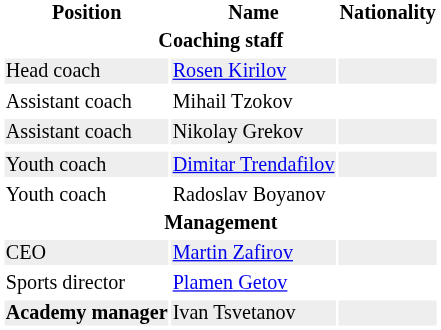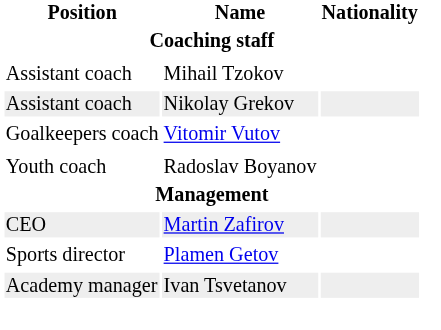 <table class="toccolours">
 <tr>
 <th bgcolor=>Position</th>
 <th bgcolor=>Name</th>
 <th bgcolor=>Nationality</th>
 </tr>
 <tr>
 <th colspan="3">Coaching staff</th>
 </tr>
 <tr>
-</tr>
-<tr style="background:#eee;">
-<td>Head coach</td>
-<td><a href='#'>Rosen Kirilov</a></td>
-<td></td>
 </tr>
 <tr>
 </tr>
 <tr>
 <td>Assistant coach</td>
 <td>Mihail Tzokov</td>
 <td></td>
 </tr>
 <tr>
 </tr>
 <tr style="background:#eee;">
 <td>Assistant coach</td>
 <td>Nikolay Grekov</td>
 <td></td>
 </tr>
 <tr>
 </tr>
 <tr>
+<td>Goalkeepers coach</td>
+<td><a href='#'>Vitomir Vutov</a></td>
+<td></td>
 </tr>
-<tr style="background:#eee;">
-<td>Youth coach</td>
-<td><a href='#'>Dimitar Trendafilov</a></td>
-<td></td>
+<tr>
 </tr>
 <tr>
 </tr>
 <tr>
 <td>Youth coach</td>
 <td>Radoslav Boyanov</td>
 <td></td>
 </tr>
 <tr>
 <th colspan="3">Management</th>
 </tr>
 <tr>
 </tr>
 <tr style="background:#eee;">
 <td>CEO</td>
 <td><a href='#'>Martin Zafirov</a></td>
 <td></td>
 </tr>
 <tr>
 </tr>
 <tr>
 <td>Sports director</td>
 <td><a href='#'>Plamen Getov</a></td>
 <td></td>
 </tr>
 <tr>
 </tr>
 <tr style="background:#eee;">
-<td><strong>Academy manager</strong></td>
+<td>Academy manager</td>
 <td>Ivan Tsvetanov</td>
 <td></td>
 </tr>
 <tr>
 </tr>
 </table>
